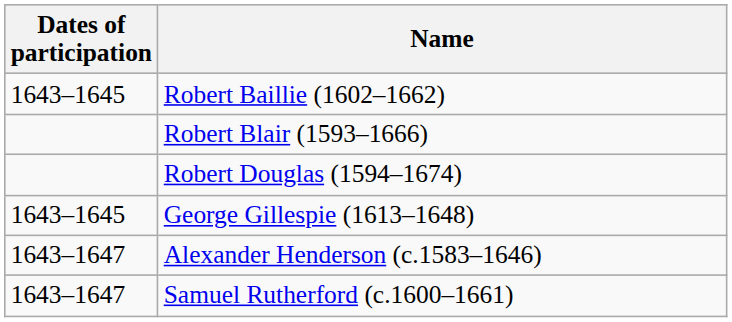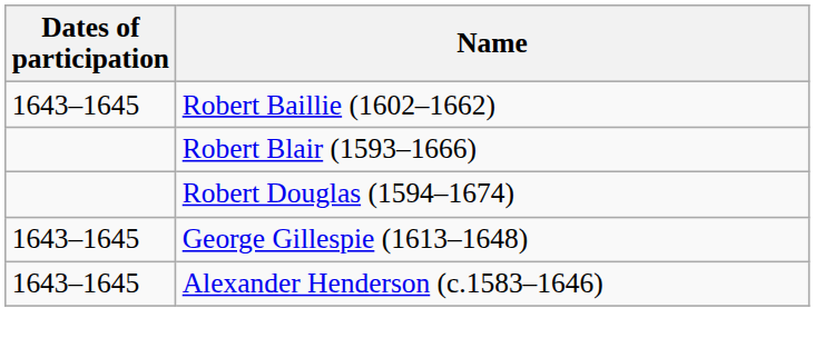 <table class="wikitable">
 <tr>
 <th width="30">Dates of participation</th>
 <th width="350">Name</th>
 </tr>
 <tr>
 <td>1643–1645</td>
 <td><a href='#'>Robert Baillie</a> (1602–1662)</td>
 </tr>
 <tr>
 <td></td>
 <td><a href='#'>Robert Blair</a> (1593–1666)</td>
 </tr>
 <tr>
 <td></td>
 <td><a href='#'>Robert Douglas</a> (1594–1674)</td>
 </tr>
 <tr>
 <td>1643–1645</td>
 <td><a href='#'>George Gillespie</a> (1613–1648)</td>
 </tr>
 <tr>
-<td>1643–1647</td>
+<td>1643–1645</td>
 <td><a href='#'>Alexander Henderson</a> (c.1583–1646)</td>
 </tr>
-<tr>
-<td>1643–1647</td>
-<td><a href='#'>Samuel Rutherford</a> (c.1600–1661)</td>
-</tr>
 </table>
